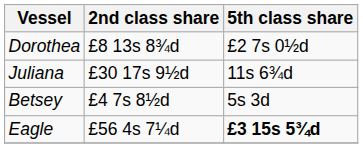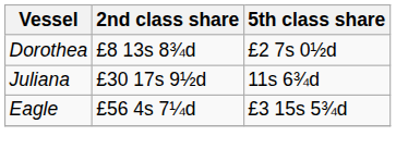 <table class="sortable wikitable">
 <tr>
 <th>Vessel</th>
 <th>2nd class share</th>
 <th>5th class share</th>
 </tr>
 <tr>
 <td><em>Dorothea</em></td>
 <td>£8 13s 8¾d</td>
 <td>£2 7s 0½d</td>
 </tr>
 <tr>
 <td><em>Juliana</em></td>
 <td>£30 17s 9½d</td>
 <td>11s 6¾d</td>
 </tr>
 <tr>
-<td><em>Betsey</em></td>
-<td>£4 7s 8½d</td>
-<td>5s 3d</td>
-</tr>
-<tr>
 <td><em>Eagle</em></td>
 <td>£56 4s 7¼d</td>
-<td><strong>£3 15s 5¾d</strong></td>
+<td>£3 15s 5¾d</td>
 </tr>
 <tr>
 </tr>
 </table>
